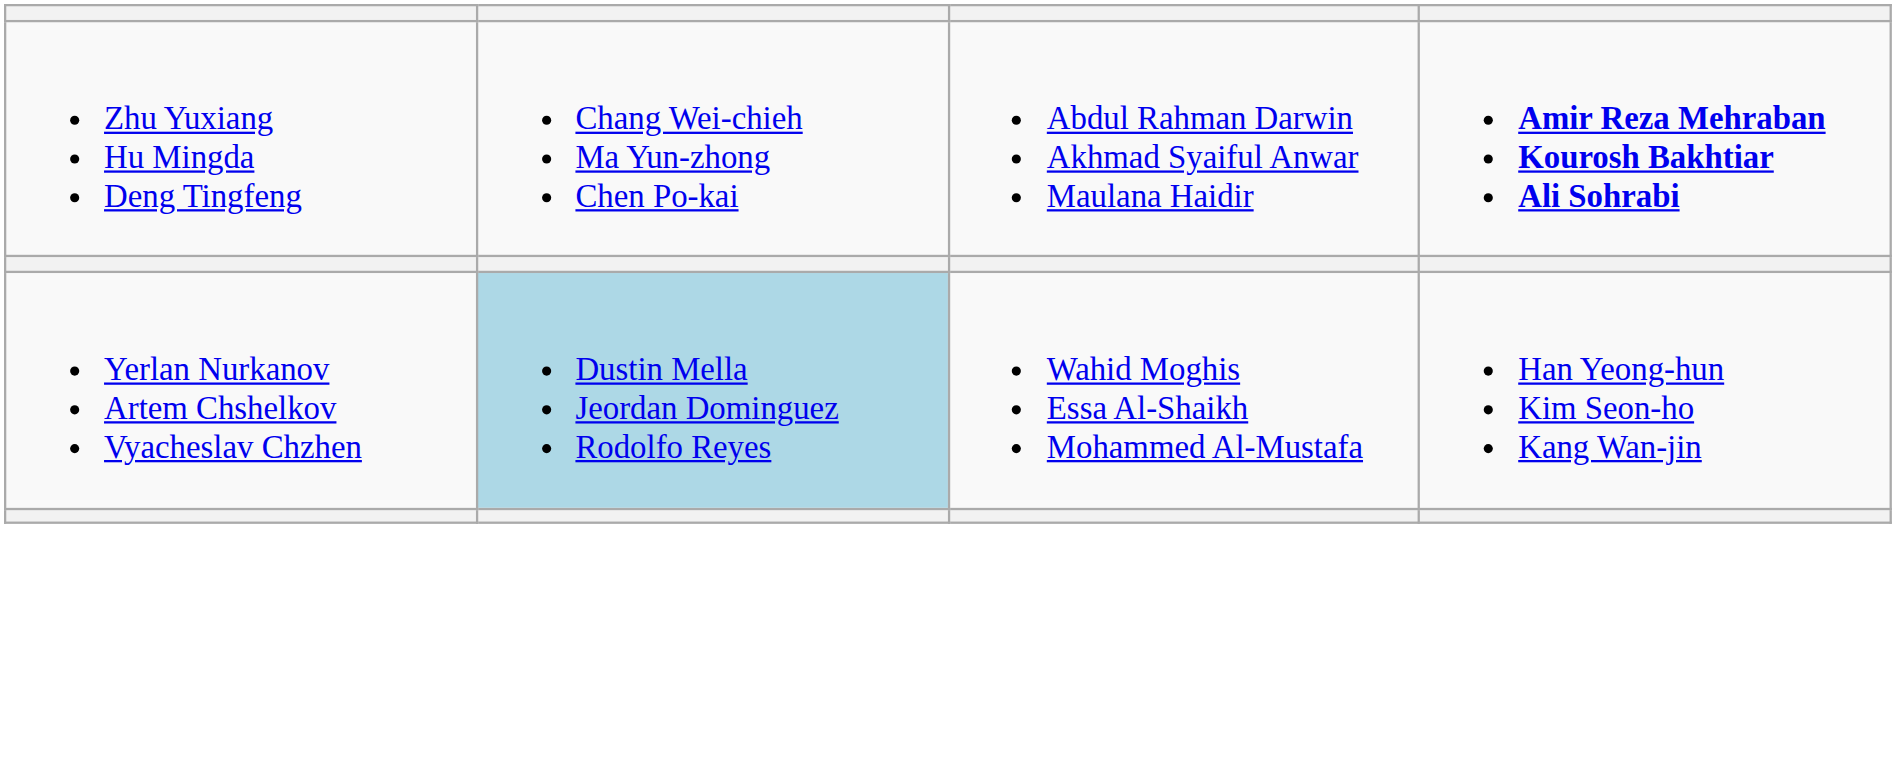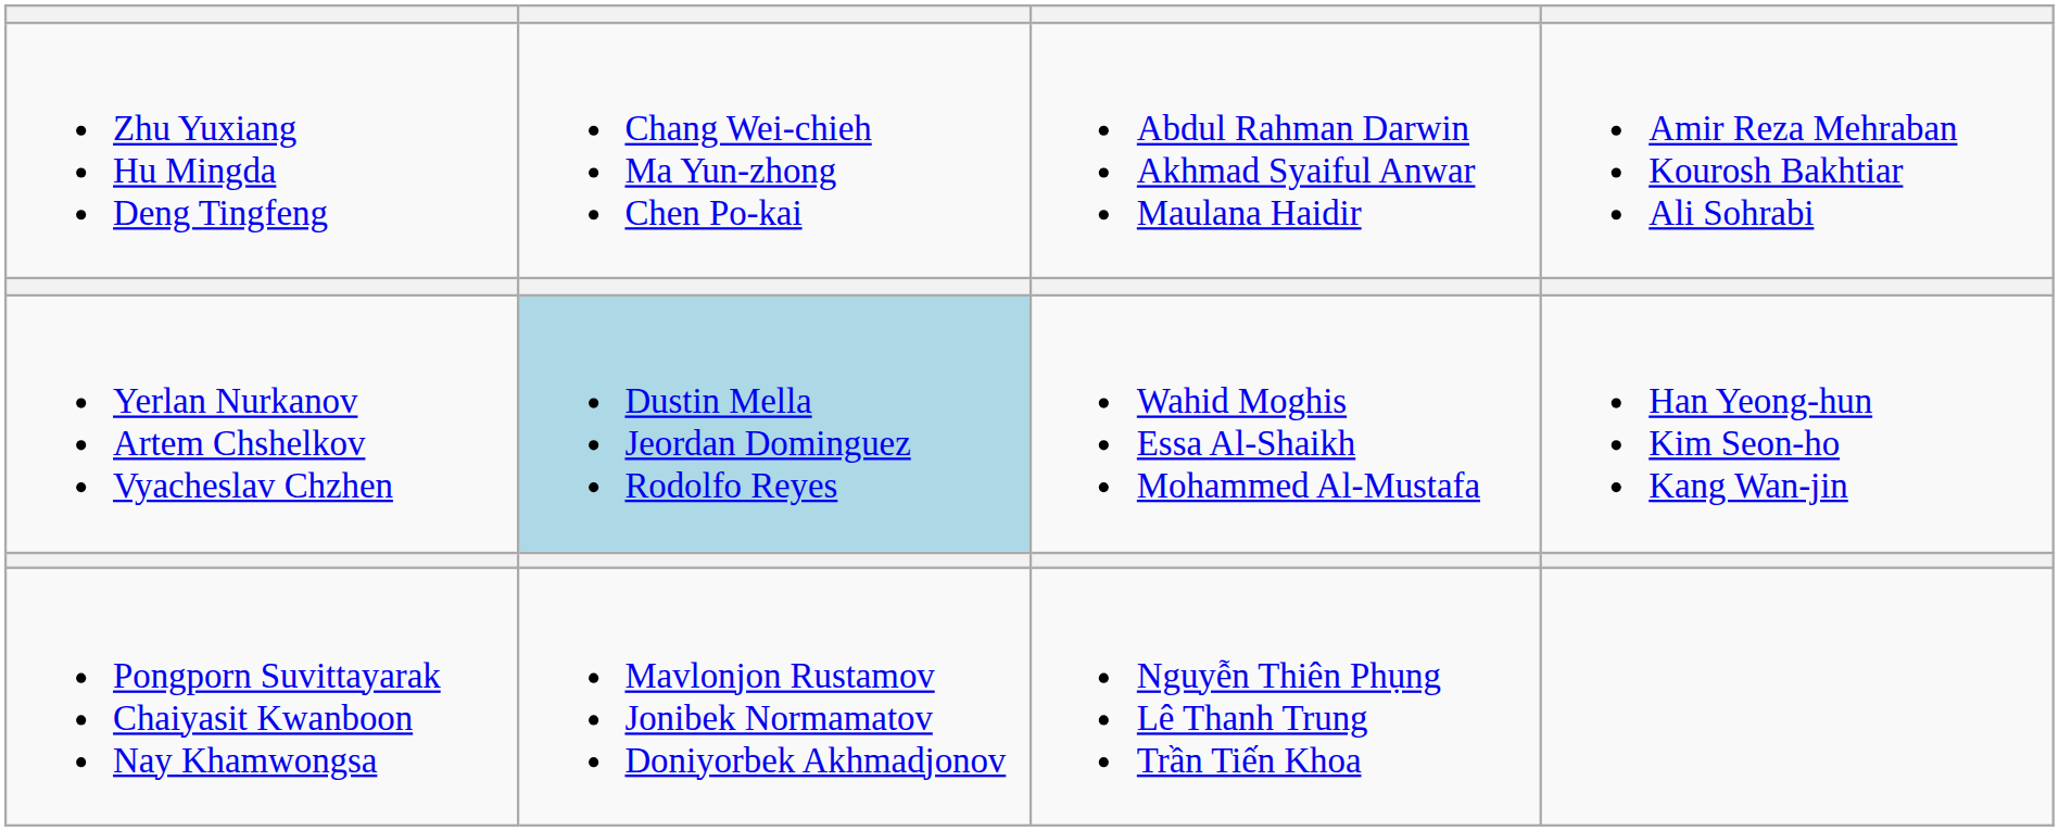 <table class="wikitable" style="font-size:90%">
 <tr>
 <th width=200></th>
 <th width=200></th>
 <th width=200></th>
 <th width=200></th>
 </tr>
 <tr>
 <td valign=top><br><ul><li><a href='#'>Zhu Yuxiang</a></li><li><a href='#'>Hu Mingda</a></li><li><a href='#'>Deng Tingfeng</a></li></ul></td>
 <td valign=top><br><ul><li><a href='#'>Chang Wei-chieh</a></li><li><a href='#'>Ma Yun-zhong</a></li><li><a href='#'>Chen Po-kai</a></li></ul></td>
 <td valign=top><br><ul><li><a href='#'>Abdul Rahman Darwin</a></li><li><a href='#'>Akhmad Syaiful Anwar</a></li><li><a href='#'>Maulana Haidir</a></li></ul></td>
-<td valign=top><strong><br><ul><li><a href='#'>Amir Reza Mehraban</a></li><li><a href='#'>Kourosh Bakhtiar</a></li><li><a href='#'>Ali Sohrabi</a></li></ul></strong></td>
+<td valign=top><br><ul><li><a href='#'>Amir Reza Mehraban</a></li><li><a href='#'>Kourosh Bakhtiar</a></li><li><a href='#'>Ali Sohrabi</a></li></ul></td>
 </tr>
 <tr>
 <th></th>
 <th></th>
 <th></th>
 <th></th>
 </tr>
 <tr>
 <td valign=top><br><ul><li><a href='#'>Yerlan Nurkanov</a></li><li><a href='#'>Artem Chshelkov</a></li><li><a href='#'>Vyacheslav Chzhen</a></li></ul></td>
 <td valign=top style="background: lightblue;"><br><ul><li><a href='#'>Dustin Mella</a></li><li><a href='#'>Jeordan Dominguez</a></li><li><a href='#'>Rodolfo Reyes</a></li></ul></td>
 <td valign=top><br><ul><li><a href='#'>Wahid Moghis</a></li><li><a href='#'>Essa Al-Shaikh</a></li><li><a href='#'>Mohammed Al-Mustafa</a></li></ul></td>
 <td valign=top><br><ul><li><a href='#'>Han Yeong-hun</a></li><li><a href='#'>Kim Seon-ho</a></li><li><a href='#'>Kang Wan-jin</a></li></ul></td>
 </tr>
 <tr>
 <th></th>
 <th></th>
 <th></th>
 <th></th>
 </tr>
+<tr>
+<td valign=top><br><ul><li><a href='#'>Pongporn Suvittayarak</a></li><li><a href='#'>Chaiyasit Kwanboon</a></li><li><a href='#'>Nay Khamwongsa</a></li></ul></td>
+<td valign=top><br><ul><li><a href='#'>Mavlonjon Rustamov</a></li><li><a href='#'>Jonibek Normamatov</a></li><li><a href='#'>Doniyorbek Akhmadjonov</a></li></ul></td>
+<td valign=top><br><ul><li><a href='#'>Nguyễn Thiên Phụng</a></li><li><a href='#'>Lê Thanh Trung</a></li><li><a href='#'>Trần Tiến Khoa</a></li></ul></td>
+<td valign=top></td>
+</tr>
 </table>
